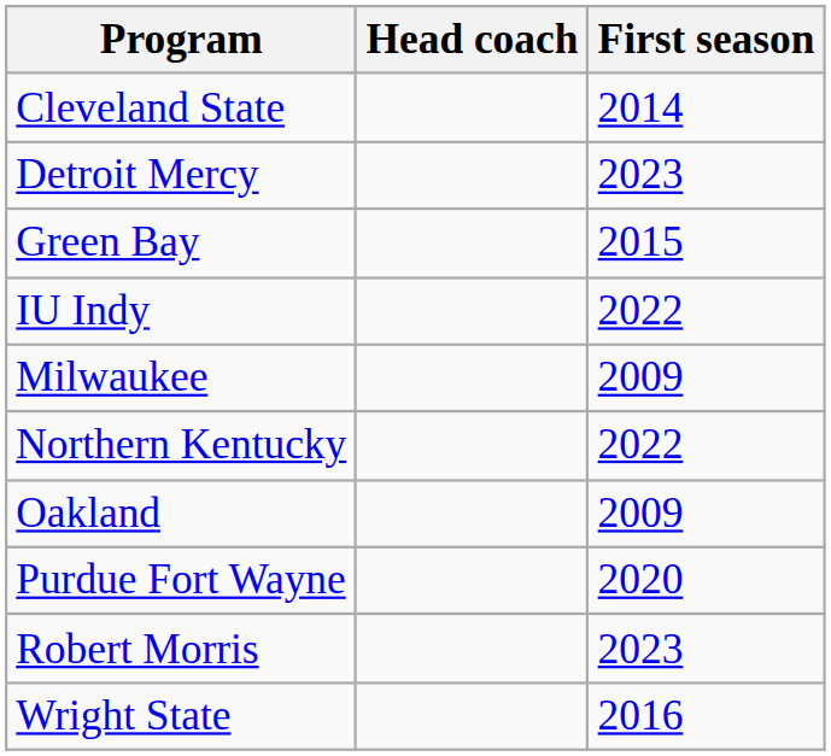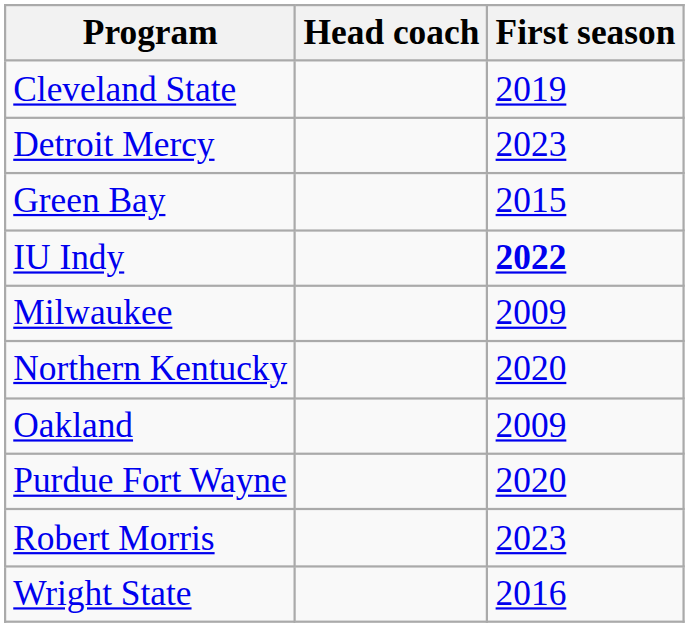 <table class="wikitable sortable">
 <tr>
 <th>Program</th>
 <th>Head coach</th>
 <th>First season</th>
 </tr>
 <tr>
 <td><a href='#'>Cleveland State</a></td>
 <td></td>
-<td><a href='#'>2014</a></td>
+<td><a href='#'>2019</a></td>
 </tr>
 <tr>
 <td><a href='#'>Detroit Mercy</a></td>
 <td></td>
 <td><a href='#'>2023</a></td>
 </tr>
 <tr>
 <td><a href='#'>Green Bay</a></td>
 <td></td>
 <td><a href='#'>2015</a></td>
 </tr>
 <tr>
 <td><a href='#'>IU Indy</a></td>
 <td></td>
-<td><a href='#'>2022</a></td>
+<td><strong><a href='#'>2022</a></strong></td>
 </tr>
 <tr>
 <td><a href='#'>Milwaukee</a></td>
 <td></td>
 <td><a href='#'>2009</a></td>
 </tr>
 <tr>
 <td><a href='#'>Northern Kentucky</a></td>
 <td></td>
-<td><a href='#'>2022</a></td>
+<td><a href='#'>2020</a></td>
 </tr>
 <tr>
 <td><a href='#'>Oakland</a></td>
 <td></td>
 <td><a href='#'>2009</a></td>
 </tr>
 <tr>
 <td><a href='#'>Purdue Fort Wayne</a></td>
 <td></td>
 <td><a href='#'>2020</a></td>
 </tr>
 <tr>
 <td><a href='#'>Robert Morris</a></td>
 <td></td>
 <td><a href='#'>2023</a></td>
 </tr>
 <tr>
 <td><a href='#'>Wright State</a></td>
 <td></td>
 <td><a href='#'>2016</a></td>
 </tr>
 </table>
